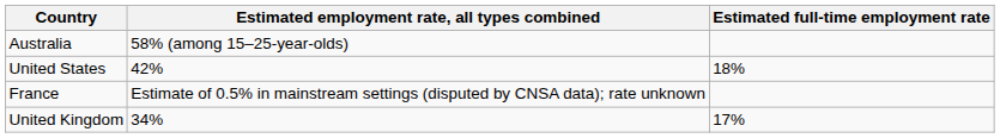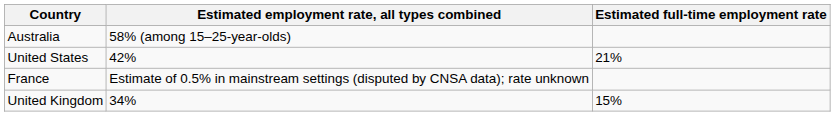 <table class="wikitable">
 <tr>
 <th>Country</th>
 <th>Estimated employment rate, all types combined</th>
 <th>Estimated full-time employment rate</th>
 </tr>
 <tr>
 <td>Australia</td>
 <td>58% (among 15–25-year-olds)</td>
 <td></td>
 </tr>
 <tr>
 <td>United States</td>
 <td>42%</td>
-<td>18%</td>
+<td>21%</td>
 </tr>
 <tr>
 <td>France</td>
 <td>Estimate of 0.5% in mainstream settings (disputed by CNSA data); rate unknown</td>
 <td></td>
 </tr>
 <tr>
 <td>United Kingdom</td>
 <td>34%</td>
-<td>17%</td>
+<td>15%</td>
 </tr>
 </table>
